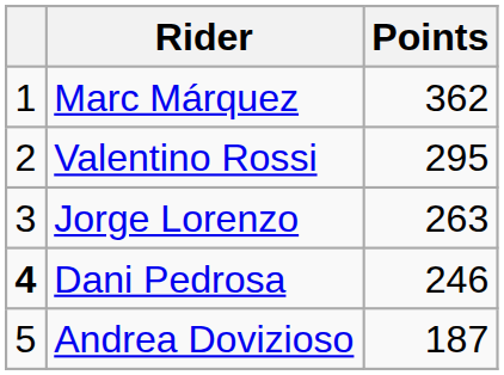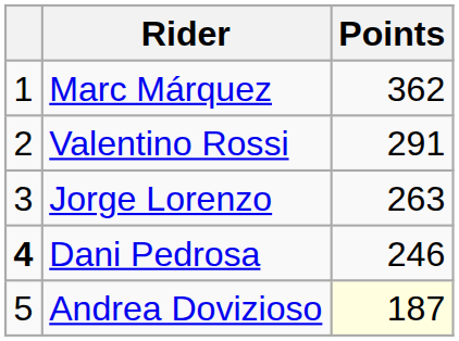 <table class="wikitable" style="font-size: 95%;">
 <tr>
 <th></th>
 <th>Rider</th>
 <th>Points</th>
 </tr>
 <tr>
 <td align=center>1</td>
 <td> <a href='#'>Marc Márquez</a></td>
 <td align=right>362</td>
 </tr>
 <tr>
 <td align=center>2</td>
 <td> <a href='#'>Valentino Rossi</a></td>
-<td align=right>295</td>
+<td align=right>291</td>
 </tr>
 <tr>
 <td align=center>3</td>
 <td> <a href='#'>Jorge Lorenzo</a></td>
 <td align=right>263</td>
 </tr>
 <tr>
 <td align=center><strong>4</strong></td>
 <td> <a href='#'>Dani Pedrosa</a></td>
 <td align=right>246</td>
 </tr>
 <tr>
 <td align=center>5</td>
 <td> <a href='#'>Andrea Dovizioso</a></td>
-<td align=right>187</td>
+<td align=right style="background: lightyellow;">187</td>
 </tr>
 </table>
